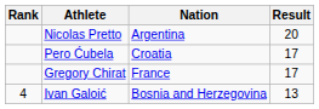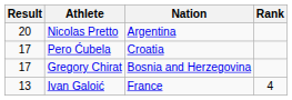 <table class="wikitable sortable" style="text-align:center">
 <tr>
-<th>Rank</th>
+<th>Result</th>
 <th>Athlete</th>
 <th>Nation</th>
-<th>Result</th>
+<th>Rank</th>
 </tr>
 <tr>
-<td></td>
+<td>20</td>
 <td align=left><a href='#'>Nicolas Pretto</a></td>
 <td align=left> <a href='#'>Argentina</a></td>
-<td>20</td>
+<td></td>
 </tr>
 <tr>
-<td></td>
+<td>17</td>
 <td align=left><a href='#'>Pero Ćubela</a></td>
 <td align=left> <a href='#'>Croatia</a></td>
-<td>17</td>
+<td></td>
 </tr>
 <tr>
+<td>17</td>
+<td align=left><a href='#'>Gregory Chirat</a></td>
+<td align=left> <a href='#'>Bosnia and Herzegovina</a></td>
 <td></td>
-<td align=left><a href='#'>Gregory Chirat</a></td>
-<td align=left> <a href='#'>France</a></td>
-<td>17</td>
 </tr>
 <tr>
+<td>13</td>
+<td align=left><a href='#'>Ivan Galoić</a></td>
+<td align=left> <a href='#'>France</a></td>
 <td>4</td>
-<td align=left><a href='#'>Ivan Galoić</a></td>
-<td align=left> <a href='#'>Bosnia and Herzegovina</a></td>
-<td>13</td>
 </tr>
 </table>
